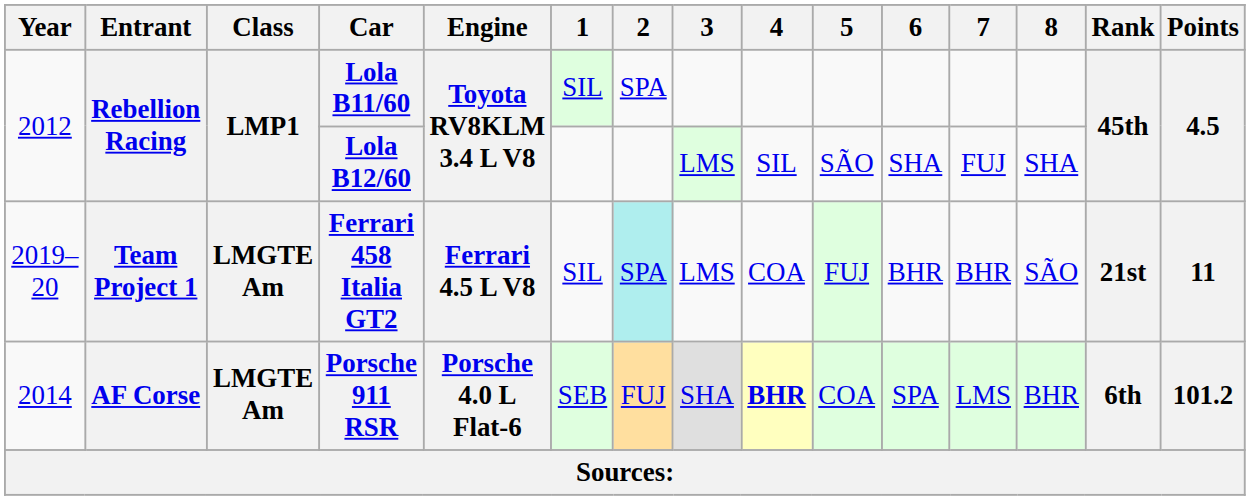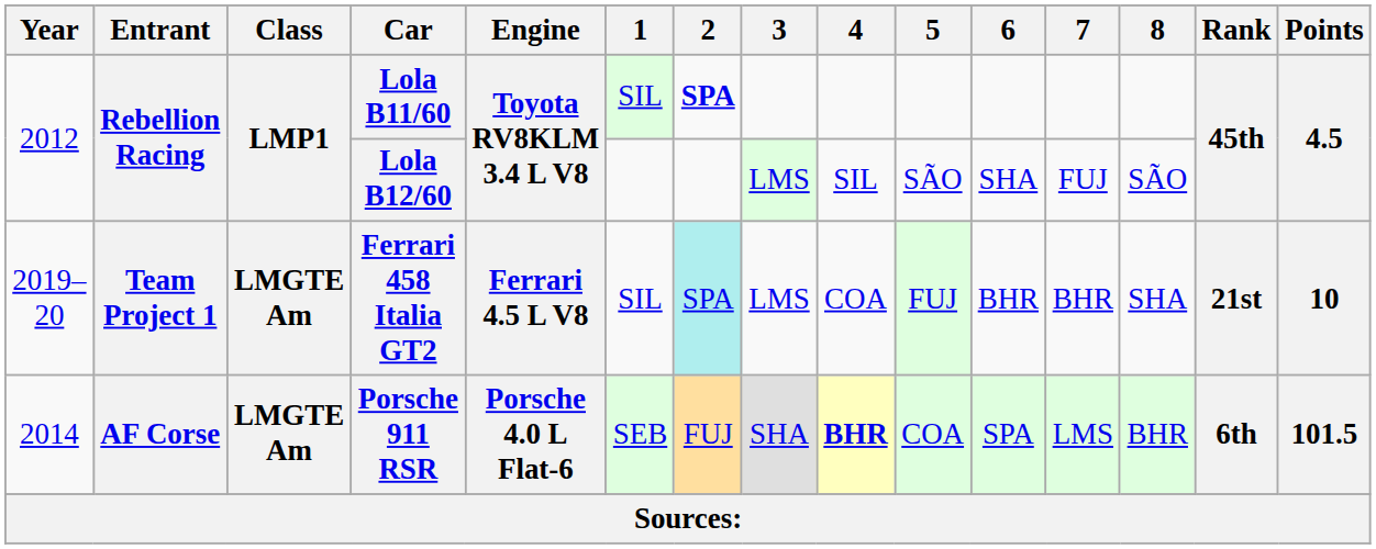 <table class="wikitable" style="text-align:center; font-size:90%">
 <tr>
 <th>Year</th>
 <th>Entrant</th>
 <th>Class</th>
 <th>Car</th>
 <th>Engine</th>
 <th>1</th>
 <th>2</th>
 <th>3</th>
 <th>4</th>
 <th>5</th>
 <th>6</th>
 <th>7</th>
 <th>8</th>
 <th>Rank</th>
 <th>Points</th>
 </tr>
 <tr>
 <td rowspan=2><a href='#'>2012</a></td>
 <th rowspan=2><a href='#'>Rebellion Racing</a></th>
 <th rowspan=2>LMP1</th>
 <th><a href='#'>Lola B11/60</a></th>
 <th rowspan=2><a href='#'>Toyota</a> RV8KLM 3.4 L V8</th>
 <td style="background:#DFFFDF;"><a href='#'>SIL</a><br></td>
-<td><a href='#'>SPA</a></td>
+<td><strong><a href='#'>SPA</a></strong></td>
 <td></td>
 <td></td>
 <td></td>
 <td></td>
 <td></td>
 <td></td>
 <th rowspan=2>45th</th>
 <th rowspan=2>4.5</th>
 </tr>
 <tr>
 <th><a href='#'>Lola B12/60</a></th>
 <td></td>
 <td></td>
 <td style="background:#DFFFDF;"><a href='#'>LMS</a><br></td>
 <td><a href='#'>SIL</a></td>
 <td><a href='#'>SÃO</a></td>
 <td><a href='#'>SHA</a></td>
 <td><a href='#'>FUJ</a></td>
-<td><a href='#'>SHA</a></td>
+<td><a href='#'>SÃO</a></td>
 </tr>
 <tr>
 <td><a href='#'>2019–20</a></td>
 <th><a href='#'>Team Project 1</a></th>
 <th>LMGTE Am</th>
 <th><a href='#'>Ferrari 458 Italia GT2</a></th>
 <th><a href='#'>Ferrari</a> 4.5 L V8</th>
 <td><a href='#'>SIL</a></td>
 <td style="background: paleturquoise;"><a href='#'>SPA</a></td>
 <td><a href='#'>LMS</a></td>
 <td><a href='#'>COA</a></td>
 <td style="background:#DFFFDF;"><a href='#'>FUJ</a><br></td>
 <td><a href='#'>BHR</a></td>
 <td><a href='#'>BHR</a></td>
-<td><a href='#'>SÃO</a></td>
+<td><a href='#'>SHA</a></td>
 <th>21st</th>
-<th>11</th>
+<th>10</th>
 </tr>
 <tr>
 <td><a href='#'>2014</a></td>
 <th><a href='#'>AF Corse</a></th>
 <th>LMGTE Am</th>
 <th><a href='#'>Porsche 911 RSR</a></th>
 <th><a href='#'>Porsche</a> 4.0 L Flat-6</th>
 <td style="background:#DFFFDF;"><a href='#'>SEB</a><br></td>
 <td style="background:#FFDF9F;"><a href='#'>FUJ</a><br></td>
 <td style="background:#DFDFDF;"><a href='#'>SHA</a><br></td>
 <td style="background:#FFFFBF;"><strong><a href='#'>BHR</a></strong><br></td>
 <td style="background:#DFFFDF;"><a href='#'>COA</a><br></td>
 <td style="background:#DFFFDF;"><a href='#'>SPA</a><br></td>
 <td style="background:#DFFFDF;"><a href='#'>LMS</a><br></td>
 <td style="background:#DFFFDF;"><a href='#'>BHR</a><br></td>
 <th>6th</th>
-<th>101.2</th>
+<th>101.5</th>
 </tr>
 <tr>
 <th colspan="15">Sources:</th>
 </tr>
 </table>
